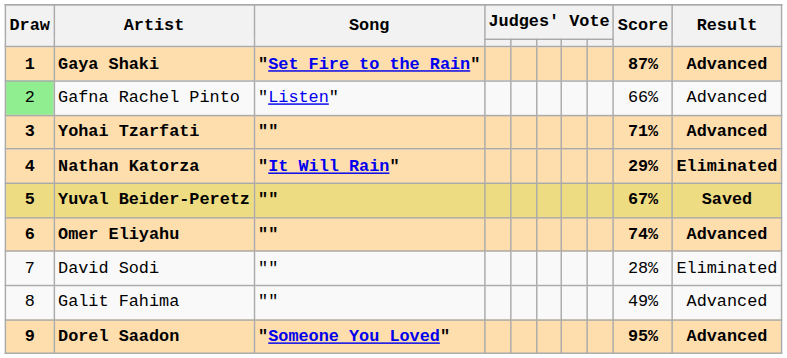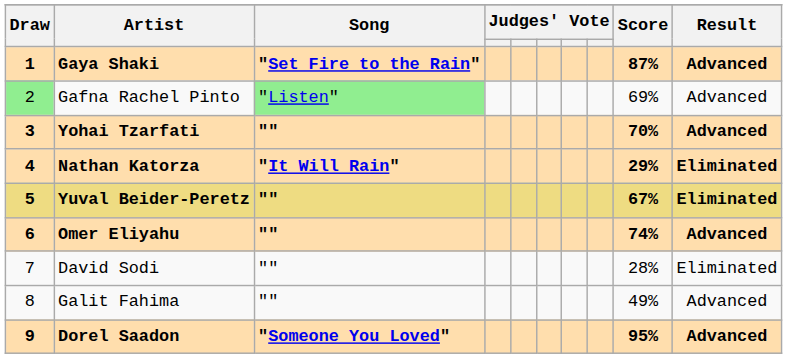 <table class="sortable wikitable" style="margin: 1em auto 1em auto; text-align:center; font-size:90%; line-height:18px;">
 <tr>
 </tr>
 <tr>
 <th rowspan="2">Draw</th>
 <th rowspan="2">Artist</th>
 <th rowspan="2">Song</th>
 <th colspan="5" class="unsortable">Judges' Vote</th>
 <th rowspan="2">Score</th>
 <th rowspan="2">Result</th>
 </tr>
 <tr>
 <th class="unsortable"></th>
 <th class="unsortable"></th>
 <th class="unsortable"></th>
 <th class="unsortable"></th>
 <th class="unsortable"></th>
 </tr>
 <tr style="font-weight:bold; background:navajowhite;">
 <td>1</td>
 <td align="left">Gaya Shaki</td>
 <td align="left">"<a href='#'>Set Fire to the Rain</a>"</td>
 <td></td>
 <td></td>
 <td></td>
 <td></td>
 <td></td>
 <td>87%</td>
 <td>Advanced</td>
 </tr>
 <tr>
 <td style="background: lightgreen;">2</td>
 <td align="left">Gafna Rachel Pinto</td>
-<td align="left">"<a href='#'>Listen</a>"</td>
+<td align="left" style="background: lightgreen;">"<a href='#'>Listen</a>"</td>
 <td></td>
 <td></td>
 <td></td>
 <td></td>
 <td></td>
-<td>66%</td>
+<td>69%</td>
 <td>Advanced</td>
 </tr>
 <tr style="font-weight:bold; background:navajowhite;">
 <td>3</td>
 <td align="left">Yohai Tzarfati</td>
 <td align="left">""</td>
 <td></td>
 <td></td>
 <td></td>
 <td></td>
 <td></td>
-<td>71%</td>
+<td>70%</td>
 <td>Advanced</td>
 </tr>
 <tr style="font-weight:bold; background:navajowhite;">
 <td>4</td>
 <td align="left">Nathan Katorza</td>
 <td align="left">"<a href='#'>It Will Rain</a>"</td>
 <td></td>
 <td></td>
 <td></td>
 <td></td>
 <td></td>
 <td>29%</td>
 <td>Eliminated</td>
 </tr>
 <tr style="font-weight:bold; background:#eedc82;">
 <td>5</td>
 <td align="left">Yuval Beider-Peretz</td>
 <td align="left">""</td>
 <td></td>
 <td></td>
 <td></td>
 <td></td>
 <td></td>
 <td>67%</td>
-<td>Saved</td>
+<td>Eliminated</td>
 </tr>
 <tr style="font-weight:bold; background:navajowhite;">
 <td>6</td>
 <td align="left">Omer Eliyahu</td>
 <td align="left">""</td>
 <td></td>
 <td></td>
 <td></td>
 <td></td>
 <td></td>
 <td>74%</td>
 <td>Advanced</td>
 </tr>
 <tr>
 <td>7</td>
 <td align="left">David Sodi</td>
 <td align="left">""</td>
 <td></td>
 <td></td>
 <td></td>
 <td></td>
 <td></td>
 <td>28%</td>
 <td>Eliminated</td>
 </tr>
 <tr>
 <td>8</td>
 <td align="left">Galit Fahima</td>
 <td align="left">""</td>
 <td></td>
 <td></td>
 <td></td>
 <td></td>
 <td></td>
 <td>49%</td>
 <td>Advanced</td>
 </tr>
 <tr style="font-weight:bold; background:navajowhite;">
 <td>9</td>
 <td align="left">Dorel Saadon</td>
 <td align="left">"<a href='#'>Someone You Loved</a>"</td>
 <td></td>
 <td></td>
 <td></td>
 <td></td>
 <td></td>
 <td>95%</td>
 <td>Advanced</td>
 </tr>
 </table>
